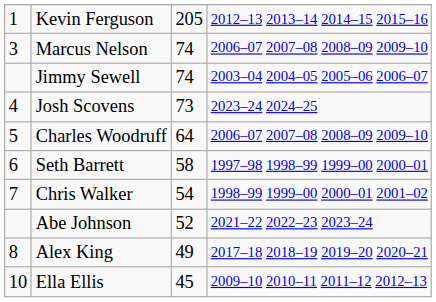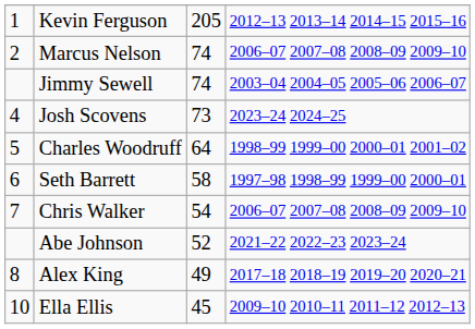 <table class="wikitable">
 <tr>
 </tr>
 <tr>
 <td>1</td>
 <td>Kevin Ferguson</td>
 <td>205</td>
 <td style="font-size:80%;"><a href='#'>2012–13</a> <a href='#'>2013–14</a> <a href='#'>2014–15</a> <a href='#'>2015–16</a></td>
 </tr>
 <tr>
-<td>3</td>
+<td>2</td>
 <td>Marcus Nelson</td>
 <td>74</td>
 <td style="font-size:80%;"><a href='#'>2006–07</a> <a href='#'>2007–08</a> <a href='#'>2008–09</a> <a href='#'>2009–10</a></td>
 </tr>
 <tr>
 <td></td>
 <td>Jimmy Sewell</td>
 <td>74</td>
 <td style="font-size:80%;"><a href='#'>2003–04</a> <a href='#'>2004–05</a> <a href='#'>2005–06</a> <a href='#'>2006–07</a></td>
 </tr>
 <tr>
 <td>4</td>
 <td>Josh Scovens</td>
 <td>73</td>
 <td style="font-size:80%;"><a href='#'>2023–24</a> <a href='#'>2024–25</a></td>
 </tr>
 <tr>
 <td>5</td>
 <td>Charles Woodruff</td>
 <td>64</td>
-<td style="font-size:80%;"><a href='#'>2006–07</a> <a href='#'>2007–08</a> <a href='#'>2008–09</a> <a href='#'>2009–10</a></td>
+<td style="font-size:80%;"><a href='#'>1998–99</a> <a href='#'>1999–00</a> <a href='#'>2000–01</a> <a href='#'>2001–02</a></td>
 </tr>
 <tr>
 <td>6</td>
 <td>Seth Barrett</td>
 <td>58</td>
 <td style="font-size:80%;"><a href='#'>1997–98</a> <a href='#'>1998–99</a> <a href='#'>1999–00</a> <a href='#'>2000–01</a></td>
 </tr>
 <tr>
 <td>7</td>
 <td>Chris Walker</td>
 <td>54</td>
-<td style="font-size:80%;"><a href='#'>1998–99</a> <a href='#'>1999–00</a> <a href='#'>2000–01</a> <a href='#'>2001–02</a></td>
+<td style="font-size:80%;"><a href='#'>2006–07</a> <a href='#'>2007–08</a> <a href='#'>2008–09</a> <a href='#'>2009–10</a></td>
 </tr>
 <tr>
 <td></td>
 <td>Abe Johnson</td>
 <td>52</td>
 <td style="font-size:80%;"><a href='#'>2021–22</a> <a href='#'>2022–23</a> <a href='#'>2023–24</a></td>
 </tr>
 <tr>
 <td>8</td>
 <td>Alex King</td>
 <td>49</td>
 <td style="font-size:80%;"><a href='#'>2017–18</a> <a href='#'>2018–19</a> <a href='#'>2019–20</a> <a href='#'>2020–21</a></td>
 </tr>
 <tr>
 <td>10</td>
 <td>Ella Ellis</td>
 <td>45</td>
 <td style="font-size:80%;"><a href='#'>2009–10</a> <a href='#'>2010–11</a> <a href='#'>2011–12</a> <a href='#'>2012–13</a></td>
 </tr>
 </table>
